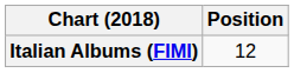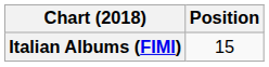 <table class="wikitable plainrowheaders" style="text-align:center;">
 <tr>
 <th>Chart (2018)</th>
 <th>Position</th>
 </tr>
 <tr>
 <th scope="row">Italian Albums (<a href='#'>FIMI</a>)</th>
-<td>12</td>
+<td>15</td>
 </tr>
 </table>
